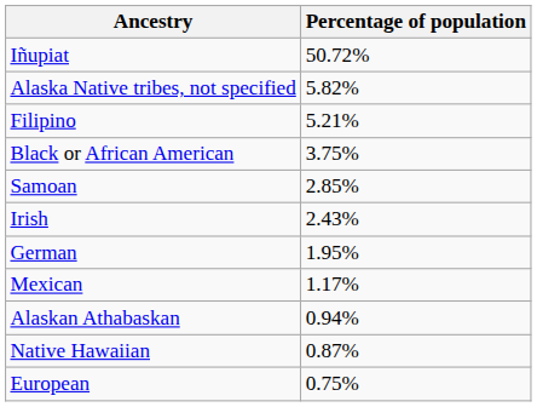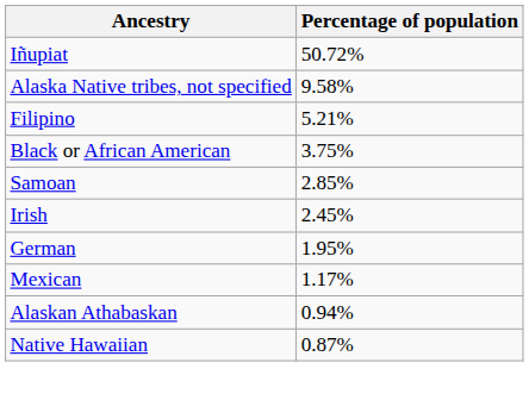 <table class="wikitable">
 <tr>
 <th>Ancestry</th>
 <th>Percentage of population</th>
 </tr>
 <tr>
 <td><a href='#'>Iñupiat</a></td>
 <td>50.72%</td>
 </tr>
 <tr>
 <td><a href='#'>Alaska Native tribes, not specified</a></td>
-<td>5.82%</td>
+<td>9.58%</td>
 </tr>
 <tr>
 <td><a href='#'>Filipino</a></td>
 <td>5.21%</td>
 </tr>
 <tr>
 <td><a href='#'>Black</a> or <a href='#'>African American</a></td>
 <td>3.75%</td>
 </tr>
 <tr>
 <td><a href='#'>Samoan</a></td>
 <td>2.85%</td>
 </tr>
 <tr>
 <td><a href='#'>Irish</a></td>
-<td>2.43%</td>
+<td>2.45%</td>
 </tr>
 <tr>
 <td><a href='#'>German</a></td>
 <td>1.95%</td>
 </tr>
 <tr>
 <td><a href='#'>Mexican</a></td>
 <td>1.17%</td>
 </tr>
 <tr>
 <td><a href='#'>Alaskan Athabaskan</a></td>
 <td>0.94%</td>
 </tr>
 <tr>
 <td><a href='#'>Native Hawaiian</a></td>
 <td>0.87%</td>
 </tr>
-<tr>
-<td><a href='#'>European</a></td>
-<td>0.75%</td>
-</tr>
 </table>
